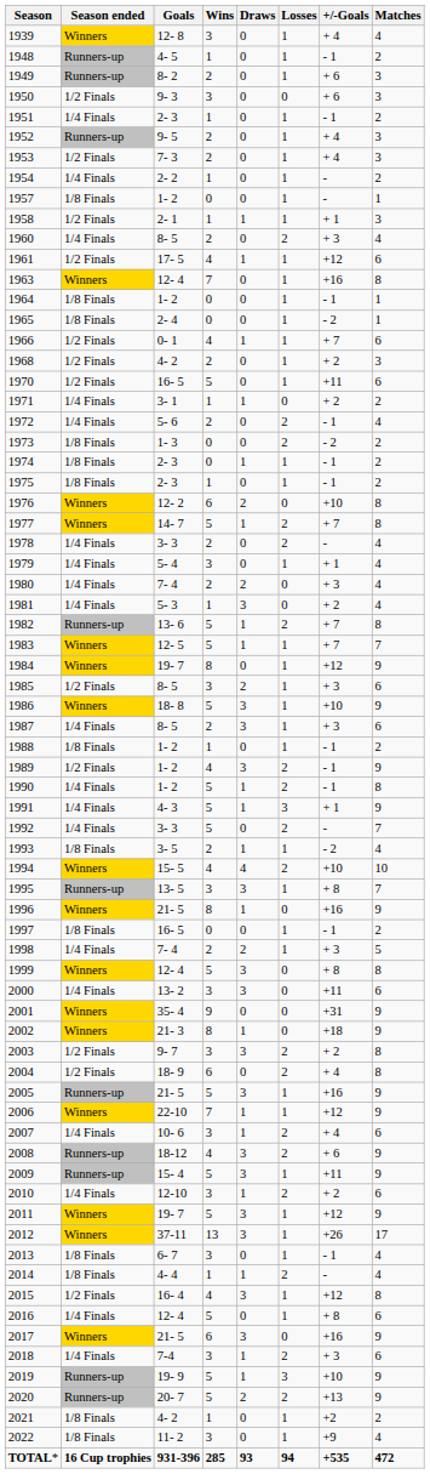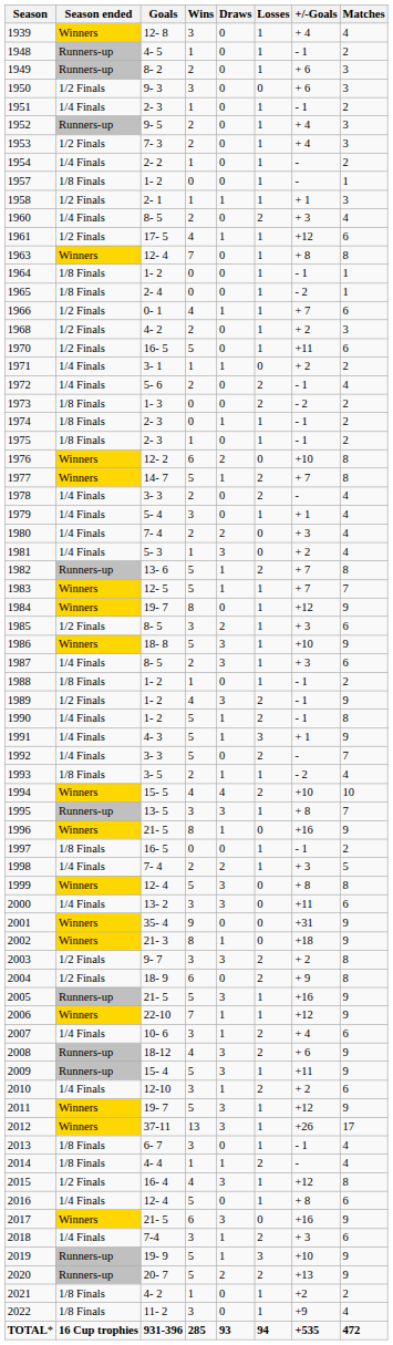 <table class="wikitable">
 <tr>
 <th>Season</th>
 <th>Season ended</th>
 <th>Goals</th>
 <th>Wins</th>
 <th>Draws</th>
 <th>Losses</th>
 <th>+/-Goals</th>
 <th>Matches</th>
 </tr>
 <tr>
 <td>1939</td>
 <td bgcolor=gold>Winners</td>
 <td>12- 8</td>
 <td>3</td>
 <td>0</td>
 <td>1</td>
 <td>+ 4</td>
 <td>4</td>
 </tr>
 <tr>
 <td>1948</td>
 <td bgcolor=silver>Runners-up</td>
 <td>4- 5</td>
 <td>1</td>
 <td>0</td>
 <td>1</td>
 <td>- 1</td>
 <td>2</td>
 </tr>
 <tr>
 <td>1949</td>
 <td bgcolor=silver>Runners-up</td>
 <td>8- 2</td>
 <td>2</td>
 <td>0</td>
 <td>1</td>
 <td>+ 6</td>
 <td>3</td>
 </tr>
 <tr>
 <td>1950</td>
 <td>1/2 Finals</td>
 <td>9- 3</td>
 <td>3</td>
 <td>0</td>
 <td>0</td>
 <td>+ 6</td>
 <td>3</td>
 </tr>
 <tr>
 <td>1951</td>
 <td>1/4 Finals</td>
 <td>2- 3</td>
 <td>1</td>
 <td>0</td>
 <td>1</td>
 <td>- 1</td>
 <td>2</td>
 </tr>
 <tr>
 <td>1952</td>
 <td bgcolor=silver>Runners-up</td>
 <td>9- 5</td>
 <td>2</td>
 <td>0</td>
 <td>1</td>
 <td>+ 4</td>
 <td>3</td>
 </tr>
 <tr>
 <td>1953</td>
 <td>1/2 Finals</td>
 <td>7- 3</td>
 <td>2</td>
 <td>0</td>
 <td>1</td>
 <td>+ 4</td>
 <td>3</td>
 </tr>
 <tr>
 <td>1954</td>
 <td>1/4 Finals</td>
 <td>2- 2</td>
 <td>1</td>
 <td>0</td>
 <td>1</td>
 <td>-</td>
 <td>2</td>
 </tr>
 <tr>
 <td>1957</td>
 <td>1/8 Finals</td>
 <td>1- 2</td>
 <td>0</td>
 <td>0</td>
 <td>1</td>
 <td>-</td>
 <td>1</td>
 </tr>
 <tr>
 <td>1958</td>
 <td>1/2 Finals</td>
 <td>2- 1</td>
 <td>1</td>
 <td>1</td>
 <td>1</td>
 <td>+ 1</td>
 <td>3</td>
 </tr>
 <tr>
 <td>1960</td>
 <td>1/4 Finals</td>
 <td>8- 5</td>
 <td>2</td>
 <td>0</td>
 <td>2</td>
 <td>+ 3</td>
 <td>4</td>
 </tr>
 <tr>
 <td>1961</td>
 <td>1/2 Finals</td>
 <td>17- 5</td>
 <td>4</td>
 <td>1</td>
 <td>1</td>
 <td>+12</td>
 <td>6</td>
 </tr>
 <tr>
 <td>1963</td>
 <td bgcolor=gold>Winners</td>
 <td>12- 4</td>
 <td>7</td>
 <td>0</td>
 <td>1</td>
-<td>+16</td>
+<td>+ 8</td>
 <td>8</td>
 </tr>
 <tr>
 <td>1964</td>
 <td>1/8 Finals</td>
 <td>1- 2</td>
 <td>0</td>
 <td>0</td>
 <td>1</td>
 <td>- 1</td>
 <td>1</td>
 </tr>
 <tr>
 <td>1965</td>
 <td>1/8 Finals</td>
 <td>2- 4</td>
 <td>0</td>
 <td>0</td>
 <td>1</td>
 <td>- 2</td>
 <td>1</td>
 </tr>
 <tr>
 <td>1966</td>
 <td>1/2 Finals</td>
 <td>0- 1</td>
 <td>4</td>
 <td>1</td>
 <td>1</td>
 <td>+ 7</td>
 <td>6</td>
 </tr>
 <tr>
 <td>1968</td>
 <td>1/2 Finals</td>
 <td>4- 2</td>
 <td>2</td>
 <td>0</td>
 <td>1</td>
 <td>+ 2</td>
 <td>3</td>
 </tr>
 <tr>
 <td>1970</td>
 <td>1/2 Finals</td>
 <td>16- 5</td>
 <td>5</td>
 <td>0</td>
 <td>1</td>
 <td>+11</td>
 <td>6</td>
 </tr>
 <tr>
 <td>1971</td>
 <td>1/4 Finals</td>
 <td>3- 1</td>
 <td>1</td>
 <td>1</td>
 <td>0</td>
 <td>+ 2</td>
 <td>2</td>
 </tr>
 <tr>
 <td>1972</td>
 <td>1/4 Finals</td>
 <td>5- 6</td>
 <td>2</td>
 <td>0</td>
 <td>2</td>
 <td>- 1</td>
 <td>4</td>
 </tr>
 <tr>
 <td>1973</td>
 <td>1/8 Finals</td>
 <td>1- 3</td>
 <td>0</td>
 <td>0</td>
 <td>2</td>
 <td>- 2</td>
 <td>2</td>
 </tr>
 <tr>
 <td>1974</td>
 <td>1/8 Finals</td>
 <td>2- 3</td>
 <td>0</td>
 <td>1</td>
 <td>1</td>
 <td>- 1</td>
 <td>2</td>
 </tr>
 <tr>
 <td>1975</td>
 <td>1/8 Finals</td>
 <td>2- 3</td>
 <td>1</td>
 <td>0</td>
 <td>1</td>
 <td>- 1</td>
 <td>2</td>
 </tr>
 <tr>
 <td>1976</td>
 <td bgcolor=gold>Winners</td>
 <td>12- 2</td>
 <td>6</td>
 <td>2</td>
 <td>0</td>
 <td>+10</td>
 <td>8</td>
 </tr>
 <tr>
 <td>1977</td>
 <td bgcolor=gold>Winners</td>
 <td>14- 7</td>
 <td>5</td>
 <td>1</td>
 <td>2</td>
 <td>+ 7</td>
 <td>8</td>
 </tr>
 <tr>
 <td>1978</td>
 <td>1/4 Finals</td>
 <td>3- 3</td>
 <td>2</td>
 <td>0</td>
 <td>2</td>
 <td>-</td>
 <td>4</td>
 </tr>
 <tr>
 <td>1979</td>
 <td>1/4 Finals</td>
 <td>5- 4</td>
 <td>3</td>
 <td>0</td>
 <td>1</td>
 <td>+ 1</td>
 <td>4</td>
 </tr>
 <tr>
 <td>1980</td>
 <td>1/4 Finals</td>
 <td>7- 4</td>
 <td>2</td>
 <td>2</td>
 <td>0</td>
 <td>+ 3</td>
 <td>4</td>
 </tr>
 <tr>
 <td>1981</td>
 <td>1/4 Finals</td>
 <td>5- 3</td>
 <td>1</td>
 <td>3</td>
 <td>0</td>
 <td>+ 2</td>
 <td>4</td>
 </tr>
 <tr>
 <td>1982</td>
 <td bgcolor=silver>Runners-up</td>
 <td>13- 6</td>
 <td>5</td>
 <td>1</td>
 <td>2</td>
 <td>+ 7</td>
 <td>8</td>
 </tr>
 <tr>
 <td>1983</td>
 <td bgcolor=gold>Winners</td>
 <td>12- 5</td>
 <td>5</td>
 <td>1</td>
 <td>1</td>
 <td>+ 7</td>
 <td>7</td>
 </tr>
 <tr>
 <td>1984</td>
 <td bgcolor=gold>Winners</td>
 <td>19- 7</td>
 <td>8</td>
 <td>0</td>
 <td>1</td>
 <td>+12</td>
 <td>9</td>
 </tr>
 <tr>
 <td>1985</td>
 <td>1/2 Finals</td>
 <td>8- 5</td>
 <td>3</td>
 <td>2</td>
 <td>1</td>
 <td>+ 3</td>
 <td>6</td>
 </tr>
 <tr>
 <td>1986</td>
 <td bgcolor=gold>Winners</td>
 <td>18- 8</td>
 <td>5</td>
 <td>3</td>
 <td>1</td>
 <td>+10</td>
 <td>9</td>
 </tr>
 <tr>
 <td>1987</td>
 <td>1/4 Finals</td>
 <td>8- 5</td>
 <td>2</td>
 <td>3</td>
 <td>1</td>
 <td>+ 3</td>
 <td>6</td>
 </tr>
 <tr>
 <td>1988</td>
 <td>1/8 Finals</td>
 <td>1- 2</td>
 <td>1</td>
 <td>0</td>
 <td>1</td>
 <td>- 1</td>
 <td>2</td>
 </tr>
 <tr>
 <td>1989</td>
 <td>1/2 Finals</td>
 <td>1- 2</td>
 <td>4</td>
 <td>3</td>
 <td>2</td>
 <td>- 1</td>
 <td>9</td>
 </tr>
 <tr>
 <td>1990</td>
 <td>1/4 Finals</td>
 <td>1- 2</td>
 <td>5</td>
 <td>1</td>
 <td>2</td>
 <td>- 1</td>
 <td>8</td>
 </tr>
 <tr>
 <td>1991</td>
 <td>1/4 Finals</td>
 <td>4- 3</td>
 <td>5</td>
 <td>1</td>
 <td>3</td>
 <td>+ 1</td>
 <td>9</td>
 </tr>
 <tr>
 <td>1992</td>
 <td>1/4 Finals</td>
 <td>3- 3</td>
 <td>5</td>
 <td>0</td>
 <td>2</td>
 <td>-</td>
 <td>7</td>
 </tr>
 <tr>
 <td>1993</td>
 <td>1/8 Finals</td>
 <td>3- 5</td>
 <td>2</td>
 <td>1</td>
 <td>1</td>
 <td>- 2</td>
 <td>4</td>
 </tr>
 <tr>
 <td>1994</td>
 <td bgcolor=gold>Winners</td>
 <td>15- 5</td>
 <td>4</td>
 <td>4</td>
 <td>2</td>
 <td>+10</td>
 <td>10</td>
 </tr>
 <tr>
 <td>1995</td>
 <td bgcolor=silver>Runners-up</td>
 <td>13- 5</td>
 <td>3</td>
 <td>3</td>
 <td>1</td>
 <td>+ 8</td>
 <td>7</td>
 </tr>
 <tr>
 <td>1996</td>
 <td bgcolor=gold>Winners</td>
 <td>21- 5</td>
 <td>8</td>
 <td>1</td>
 <td>0</td>
 <td>+16</td>
 <td>9</td>
 </tr>
 <tr>
 <td>1997</td>
 <td>1/8 Finals</td>
 <td>16- 5</td>
 <td>0</td>
 <td>0</td>
 <td>1</td>
 <td>- 1</td>
 <td>2</td>
 </tr>
 <tr>
 <td>1998</td>
 <td>1/4 Finals</td>
 <td>7- 4</td>
 <td>2</td>
 <td>2</td>
 <td>1</td>
 <td>+ 3</td>
 <td>5</td>
 </tr>
 <tr>
 <td>1999</td>
 <td bgcolor=gold>Winners</td>
 <td>12- 4</td>
 <td>5</td>
 <td>3</td>
 <td>0</td>
 <td>+ 8</td>
 <td>8</td>
 </tr>
 <tr>
 <td>2000</td>
 <td>1/4 Finals</td>
 <td>13- 2</td>
 <td>3</td>
 <td>3</td>
 <td>0</td>
 <td>+11</td>
 <td>6</td>
 </tr>
 <tr>
 <td>2001</td>
 <td bgcolor=gold>Winners</td>
 <td>35- 4</td>
 <td>9</td>
 <td>0</td>
 <td>0</td>
 <td>+31</td>
 <td>9</td>
 </tr>
 <tr>
 <td>2002</td>
 <td bgcolor=gold>Winners</td>
 <td>21- 3</td>
 <td>8</td>
 <td>1</td>
 <td>0</td>
 <td>+18</td>
 <td>9</td>
 </tr>
 <tr>
 <td>2003</td>
 <td>1/2 Finals</td>
 <td>9- 7</td>
 <td>3</td>
 <td>3</td>
 <td>2</td>
 <td>+ 2</td>
 <td>8</td>
 </tr>
 <tr>
 <td>2004</td>
 <td>1/2 Finals</td>
 <td>18- 9</td>
 <td>6</td>
 <td>0</td>
 <td>2</td>
-<td>+ 4</td>
+<td>+ 9</td>
 <td>8</td>
 </tr>
 <tr>
 <td>2005</td>
 <td bgcolor=silver>Runners-up</td>
 <td>21- 5</td>
 <td>5</td>
 <td>3</td>
 <td>1</td>
 <td>+16</td>
 <td>9</td>
 </tr>
 <tr>
 <td>2006</td>
 <td bgcolor=gold>Winners</td>
 <td>22-10</td>
 <td>7</td>
 <td>1</td>
 <td>1</td>
 <td>+12</td>
 <td>9</td>
 </tr>
 <tr>
 <td>2007</td>
 <td>1/4 Finals</td>
 <td>10- 6</td>
 <td>3</td>
 <td>1</td>
 <td>2</td>
 <td>+ 4</td>
 <td>6</td>
 </tr>
 <tr>
 <td>2008</td>
 <td bgcolor=silver>Runners-up</td>
 <td>18-12</td>
 <td>4</td>
 <td>3</td>
 <td>2</td>
 <td>+ 6</td>
 <td>9</td>
 </tr>
 <tr>
 <td>2009</td>
 <td bgcolor=silver>Runners-up</td>
 <td>15- 4</td>
 <td>5</td>
 <td>3</td>
 <td>1</td>
 <td>+11</td>
 <td>9</td>
 </tr>
 <tr>
 <td>2010</td>
 <td>1/4 Finals</td>
 <td>12-10</td>
 <td>3</td>
 <td>1</td>
 <td>2</td>
 <td>+ 2</td>
 <td>6</td>
 </tr>
 <tr>
 <td>2011</td>
 <td bgcolor=gold>Winners</td>
 <td>19- 7</td>
 <td>5</td>
 <td>3</td>
 <td>1</td>
 <td>+12</td>
 <td>9</td>
 </tr>
 <tr>
 <td>2012</td>
 <td bgcolor=gold>Winners</td>
 <td>37-11</td>
 <td>13</td>
 <td>3</td>
 <td>1</td>
 <td>+26</td>
 <td>17</td>
 </tr>
 <tr>
 <td>2013</td>
 <td>1/8 Finals</td>
 <td>6- 7</td>
 <td>3</td>
 <td>0</td>
 <td>1</td>
 <td>- 1</td>
 <td>4</td>
 </tr>
 <tr>
 <td>2014</td>
 <td>1/8 Finals</td>
 <td>4- 4</td>
 <td>1</td>
 <td>1</td>
 <td>2</td>
 <td>-</td>
 <td>4</td>
 </tr>
 <tr>
 <td>2015</td>
 <td>1/2 Finals</td>
 <td>16- 4</td>
 <td>4</td>
 <td>3</td>
 <td>1</td>
 <td>+12</td>
 <td>8</td>
 </tr>
 <tr>
 <td>2016</td>
 <td>1/4 Finals</td>
 <td>12- 4</td>
 <td>5</td>
 <td>0</td>
 <td>1</td>
 <td>+ 8</td>
 <td>6</td>
 </tr>
 <tr>
 <td>2017</td>
 <td bgcolor=gold>Winners</td>
 <td>21- 5</td>
 <td>6</td>
 <td>3</td>
 <td>0</td>
 <td>+16</td>
 <td>9</td>
 </tr>
 <tr>
 <td>2018</td>
 <td>1/4 Finals</td>
 <td>7-4</td>
 <td>3</td>
 <td>1</td>
 <td>2</td>
 <td>+ 3</td>
 <td>6</td>
 </tr>
 <tr>
 <td>2019</td>
 <td bgcolor=silver>Runners-up</td>
 <td>19- 9</td>
 <td>5</td>
 <td>1</td>
 <td>3</td>
 <td>+10</td>
 <td>9</td>
 </tr>
 <tr>
 <td>2020</td>
 <td bgcolor=silver>Runners-up</td>
 <td>20- 7</td>
 <td>5</td>
 <td>2</td>
 <td>2</td>
 <td>+13</td>
 <td>9</td>
 </tr>
 <tr>
 <td>2021</td>
 <td>1/8 Finals</td>
 <td>4- 2</td>
 <td>1</td>
 <td>0</td>
 <td>1</td>
 <td>+2</td>
 <td>2</td>
 </tr>
 <tr>
 <td>2022</td>
 <td>1/8 Finals</td>
 <td>11- 2</td>
 <td>3</td>
 <td>0</td>
 <td>1</td>
 <td>+9</td>
 <td>4</td>
 </tr>
 <tr>
 <td><strong>TOTAL</strong>*</td>
 <td><strong>16 Cup trophies</strong></td>
 <td><strong>931-396</strong></td>
 <td><strong>285</strong></td>
 <td><strong>93</strong></td>
 <td><strong>94</strong></td>
 <td><strong>+535</strong></td>
 <td><strong>472</strong></td>
 </tr>
 </table>
